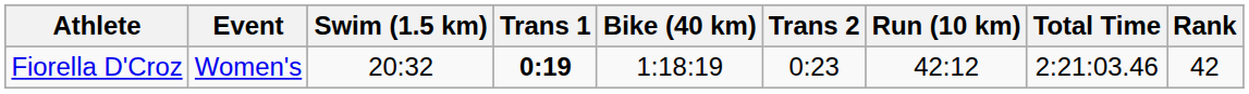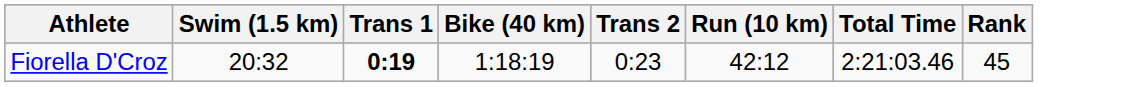 <table class="wikitable" style="font-size:90%">
 <tr>
 <th>Athlete</th>
-<th>Event</th>
 <th>Swim (1.5 km)</th>
 <th>Trans 1</th>
 <th>Bike (40 km)</th>
 <th>Trans 2</th>
 <th>Run (10 km)</th>
 <th>Total Time</th>
 <th>Rank</th>
 </tr>
 <tr align=center>
 <td align=left><a href='#'>Fiorella D'Croz</a></td>
-<td align=left><a href='#'>Women's</a></td>
 <td>20:32</td>
 <td><strong>0:19</strong></td>
 <td>1:18:19</td>
 <td>0:23</td>
 <td>42:12</td>
 <td>2:21:03.46</td>
-<td>42</td>
+<td>45</td>
 </tr>
 </table>
